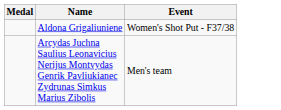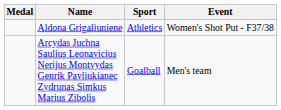 <table class="wikitable sortable">
 <tr>
 <th>Medal</th>
 <th>Name</th>
+<th>Sport</th>
 <th>Event</th>
 </tr>
 <tr>
 <td></td>
 <td><a href='#'>Aldona Grigaliuniene</a></td>
+<td><a href='#'>Athletics</a></td>
 <td>Women's Shot Put - F37/38</td>
 </tr>
 <tr>
 <td></td>
 <td><a href='#'>Arcydas Juchna</a><br> <a href='#'>Saulius Leonavicius</a><br> <a href='#'>Nerijus Montvydas</a><br> <a href='#'>Genrik Pavliukianec</a><br> <a href='#'>Zydrunas Simkus</a><br> <a href='#'>Marius Zibolis</a></td>
+<td><a href='#'>Goalball</a></td>
 <td>Men's team</td>
 </tr>
 </table>
